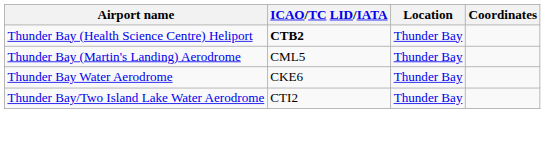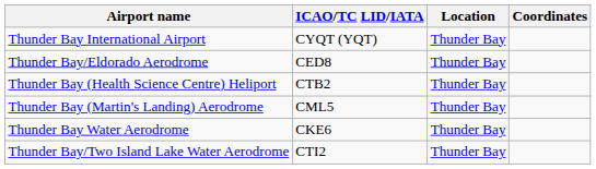 <table class="wikitable sortable" style="width:auto;">
 <tr>
 <th width="*">Airport name</th>
 <th width="*"><a href='#'>ICAO</a>/<a href='#'>TC</a> <a href='#'>LID</a>/<a href='#'>IATA</a></th>
 <th width="*">Location</th>
 <th width="*">Coordinates</th>
 </tr>
 <tr>
+<td><a href='#'>Thunder Bay International Airport</a></td>
+<td>CYQT (YQT)</td>
+<td><a href='#'>Thunder Bay</a></td>
+<td></td>
+</tr>
+<tr>
+<td><a href='#'>Thunder Bay/Eldorado Aerodrome</a></td>
+<td>CED8</td>
+<td><a href='#'>Thunder Bay</a></td>
+<td></td>
+</tr>
+<tr>
 <td><a href='#'>Thunder Bay (Health Science Centre) Heliport</a></td>
-<td><strong>CTB2</strong></td>
+<td>CTB2</td>
 <td><a href='#'>Thunder Bay</a></td>
 <td></td>
 </tr>
 <tr>
 <td><a href='#'>Thunder Bay (Martin's Landing) Aerodrome</a></td>
 <td>CML5</td>
 <td><a href='#'>Thunder Bay</a></td>
 <td></td>
 </tr>
 <tr>
 <td><a href='#'>Thunder Bay Water Aerodrome</a></td>
 <td>CKE6</td>
 <td><a href='#'>Thunder Bay</a></td>
 <td></td>
 </tr>
 <tr>
 <td><a href='#'>Thunder Bay/Two Island Lake Water Aerodrome</a></td>
 <td>CTI2</td>
 <td><a href='#'>Thunder Bay</a></td>
 <td></td>
 </tr>
 </table>
